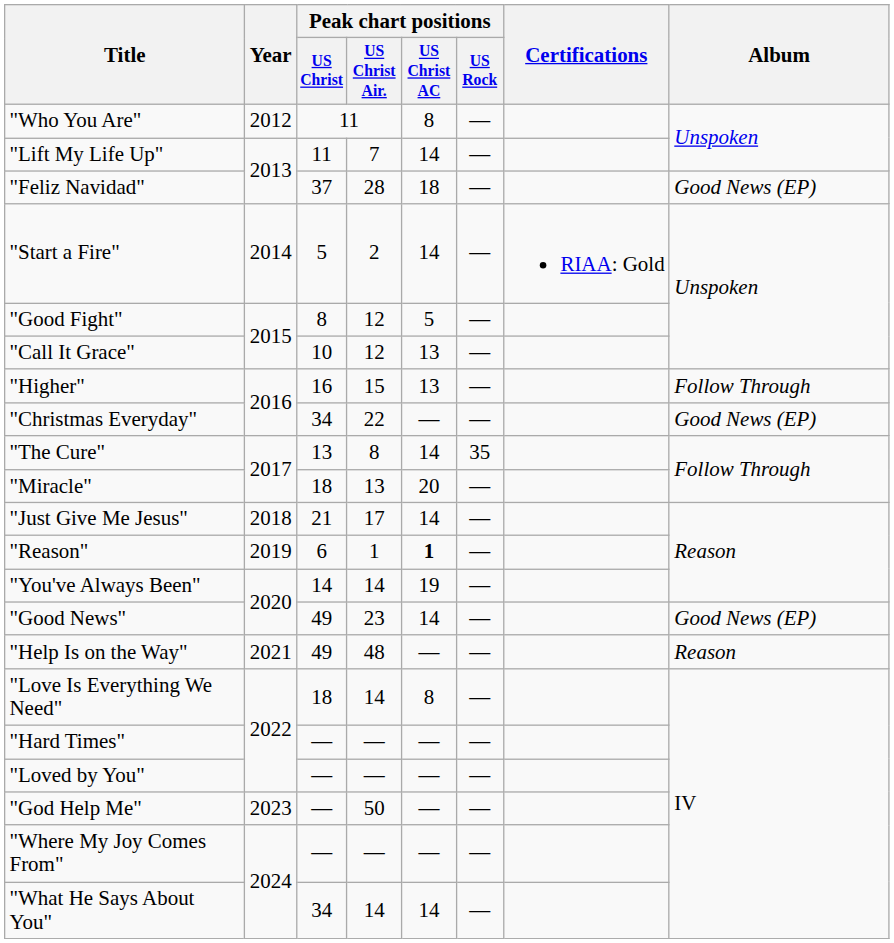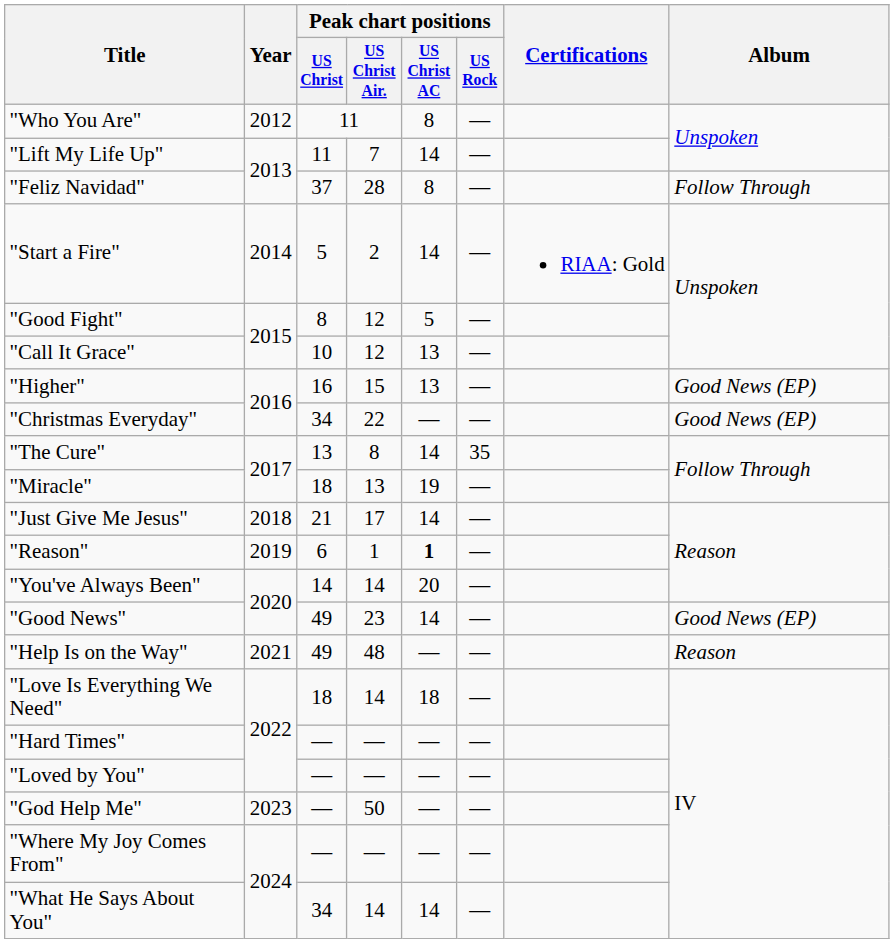 <table class="wikitable plainrowheaders" style=text-align:center;>
 <tr>
 <th scope="col" rowspan="2" style="width:11em;">Title</th>
 <th scope="col" rowspan="2" style="width:2em;">Year</th>
 <th scope="col" colspan="4">Peak chart positions</th>
 <th rowspan="2"><a href='#'>Certifications</a></th>
 <th rowspan="2" scope="col" style="width:10em;">Album</th>
 </tr>
 <tr style="font-size:smaller;">
 <th scope="col" style="width:2.5em;font-size:90%;"><a href='#'>US<br>Christ</a><br></th>
 <th scope="col" style="width:3em;font-size:90%;"><a href='#'>US<br>Christ Air.</a><br></th>
 <th scope="col" style="width:3em;font-size:90%;"><a href='#'>US<br>Christ AC</a><br></th>
 <th scope="col" style="width:2.5em;font-size:90%;"><a href='#'>US<br>Rock</a><br></th>
 </tr>
 <tr>
 <td style="text-align:left">"Who You Are"</td>
 <td style="text-align:center">2012</td>
 <td colspan="2">11</td>
 <td>8</td>
 <td>—</td>
 <td></td>
 <td rowspan="2" style="text-align:left"><em><a href='#'>Unspoken</a></em></td>
 </tr>
 <tr>
 <td style="text-align:left">"Lift My Life Up"</td>
 <td rowspan="2" style="text-align:center">2013</td>
 <td>11</td>
 <td>7</td>
 <td>14</td>
 <td>—</td>
 <td></td>
 </tr>
 <tr>
 <td style="text-align:left">"Feliz Navidad"</td>
 <td>37</td>
 <td>28</td>
-<td>18</td>
+<td>8</td>
 <td>—</td>
 <td></td>
-<td style="text-align:left"><em>Good News (EP)</em></td>
+<td style="text-align:left"><em>Follow Through</em></td>
 </tr>
 <tr>
 <td style="text-align:left">"Start a Fire"</td>
 <td style="text-align:center">2014</td>
 <td>5</td>
 <td>2</td>
 <td>14</td>
 <td>—</td>
 <td><br><ul><li><a href='#'>RIAA</a>: Gold</li></ul></td>
 <td rowspan="3" style="text-align:left"><em>Unspoken</em></td>
 </tr>
 <tr>
 <td style="text-align:left">"Good Fight"</td>
 <td rowspan="2">2015</td>
 <td>8</td>
 <td>12</td>
 <td>5</td>
 <td>—</td>
 <td></td>
 </tr>
 <tr>
 <td style="text-align:left">"Call It Grace"</td>
 <td>10</td>
 <td>12</td>
 <td>13</td>
 <td>—</td>
 <td></td>
 </tr>
 <tr>
 <td style="text-align:left">"Higher"</td>
 <td rowspan="2">2016</td>
 <td>16</td>
 <td>15</td>
 <td>13</td>
 <td>—</td>
 <td></td>
-<td style="text-align:left"><em>Follow Through</em></td>
+<td style="text-align:left"><em>Good News (EP)</em></td>
 </tr>
 <tr>
 <td style="text-align:left">"Christmas Everyday"</td>
 <td>34</td>
 <td>22</td>
 <td>—</td>
 <td>—</td>
 <td></td>
 <td style="text-align:left"><em>Good News (EP)</em></td>
 </tr>
 <tr>
 <td style="text-align:left">"The Cure"</td>
 <td rowspan="2">2017</td>
 <td>13</td>
 <td>8</td>
 <td>14</td>
 <td>35</td>
 <td></td>
 <td rowspan="2" style="text-align:left"><em>Follow Through</em></td>
 </tr>
 <tr>
 <td style="text-align:left">"Miracle"</td>
 <td>18</td>
 <td>13</td>
-<td>20</td>
+<td>19</td>
 <td>—</td>
 <td></td>
 </tr>
 <tr>
 <td style="text-align:left">"Just Give Me Jesus"</td>
 <td>2018</td>
 <td>21</td>
 <td>17</td>
 <td>14</td>
 <td>—</td>
 <td></td>
 <td rowspan="3" style="text-align:left"><em>Reason</em></td>
 </tr>
 <tr>
 <td style="text-align:left">"Reason"</td>
 <td>2019</td>
 <td>6</td>
 <td>1</td>
 <td><strong>1</strong></td>
 <td>—</td>
 <td></td>
 </tr>
 <tr>
 <td style="text-align:left">"You've Always Been"</td>
 <td rowspan="2">2020</td>
 <td>14</td>
 <td>14</td>
-<td>19</td>
+<td>20</td>
 <td>—</td>
 <td></td>
 </tr>
 <tr>
 <td style="text-align:left">"Good News"</td>
 <td>49</td>
 <td>23</td>
 <td>14</td>
 <td>—</td>
 <td></td>
 <td style="text-align:left"><em>Good News (EP)</em></td>
 </tr>
 <tr>
 <td style="text-align:left">"Help Is on the Way"</td>
 <td>2021</td>
 <td>49</td>
 <td>48</td>
 <td>—</td>
 <td>—</td>
 <td></td>
 <td style="text-align:left"><em>Reason</em></td>
 </tr>
 <tr>
 <td style="text-align:left">"Love Is Everything We Need"</td>
 <td rowspan="3">2022</td>
 <td>18</td>
 <td>14</td>
-<td>8</td>
+<td>18</td>
 <td>—</td>
 <td></td>
 <td rowspan="6" style="text-align:left">IV</td>
 </tr>
 <tr>
 <td style="text-align:left">"Hard Times"</td>
 <td>—</td>
 <td>—</td>
 <td>—</td>
 <td>—</td>
 <td></td>
 </tr>
 <tr>
 <td style="text-align:left">"Loved by You"</td>
 <td>—</td>
 <td>—</td>
 <td>—</td>
 <td>—</td>
 <td></td>
 </tr>
 <tr>
 <td style="text-align:left">"God Help Me"</td>
 <td>2023</td>
 <td>—</td>
 <td>50</td>
 <td>—</td>
 <td>—</td>
 <td></td>
 </tr>
 <tr>
 <td style="text-align:left">"Where My Joy Comes From"</td>
 <td rowspan="2">2024</td>
 <td>—</td>
 <td>—</td>
 <td>—</td>
 <td>—</td>
 <td></td>
 </tr>
 <tr>
 <td style="text-align:left">"What He Says About You"</td>
 <td>34</td>
 <td>14</td>
 <td>14</td>
 <td>—</td>
 <td></td>
 </tr>
 </table>
